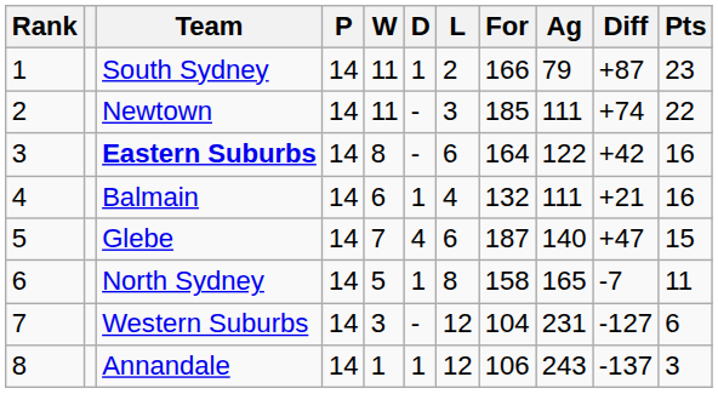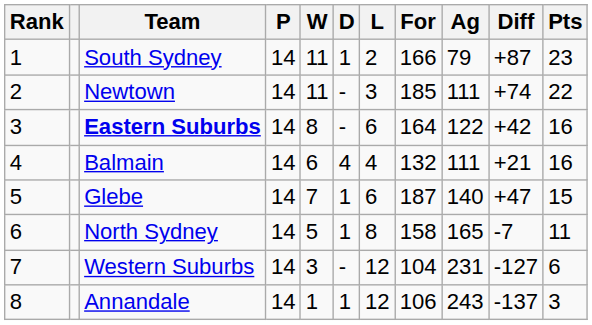 <table class="wikitable" style="text-align:left;">
 <tr>
 <th>Rank</th>
 <th></th>
 <th>Team</th>
 <th>P</th>
 <th>W</th>
 <th>D</th>
 <th>L</th>
 <th>For</th>
 <th>Ag</th>
 <th>Diff</th>
 <th>Pts</th>
 </tr>
 <tr>
 <td>1</td>
 <td></td>
 <td><a href='#'>South Sydney</a></td>
 <td>14</td>
 <td>11</td>
 <td>1</td>
 <td>2</td>
 <td>166</td>
 <td>79</td>
 <td>+87</td>
 <td>23</td>
 </tr>
 <tr>
 <td>2</td>
 <td></td>
 <td><a href='#'>Newtown</a></td>
 <td>14</td>
 <td>11</td>
 <td>-</td>
 <td>3</td>
 <td>185</td>
 <td>111</td>
 <td>+74</td>
 <td>22</td>
 </tr>
 <tr>
 <td>3</td>
 <td></td>
 <td><strong><a href='#'>Eastern Suburbs</a></strong></td>
 <td>14</td>
 <td>8</td>
 <td>-</td>
 <td>6</td>
 <td>164</td>
 <td>122</td>
 <td>+42</td>
 <td>16</td>
 </tr>
 <tr>
 <td>4</td>
 <td></td>
 <td><a href='#'>Balmain</a></td>
 <td>14</td>
 <td>6</td>
-<td>1</td>
+<td>4</td>
 <td>4</td>
 <td>132</td>
 <td>111</td>
 <td>+21</td>
 <td>16</td>
 </tr>
 <tr>
 <td>5</td>
 <td></td>
 <td><a href='#'>Glebe</a></td>
 <td>14</td>
 <td>7</td>
-<td>4</td>
+<td>1</td>
 <td>6</td>
 <td>187</td>
 <td>140</td>
 <td>+47</td>
 <td>15</td>
 </tr>
 <tr>
 <td>6</td>
 <td></td>
 <td><a href='#'>North Sydney</a></td>
 <td>14</td>
 <td>5</td>
 <td>1</td>
 <td>8</td>
 <td>158</td>
 <td>165</td>
 <td>-7</td>
 <td>11</td>
 </tr>
 <tr>
 <td>7</td>
 <td></td>
 <td><a href='#'>Western Suburbs</a></td>
 <td>14</td>
 <td>3</td>
 <td>-</td>
 <td>12</td>
 <td>104</td>
 <td>231</td>
 <td>-127</td>
 <td>6</td>
 </tr>
 <tr>
 <td>8</td>
 <td></td>
 <td><a href='#'>Annandale</a></td>
 <td>14</td>
 <td>1</td>
 <td>1</td>
 <td>12</td>
 <td>106</td>
 <td>243</td>
 <td>-137</td>
 <td>3</td>
 </tr>
 </table>
